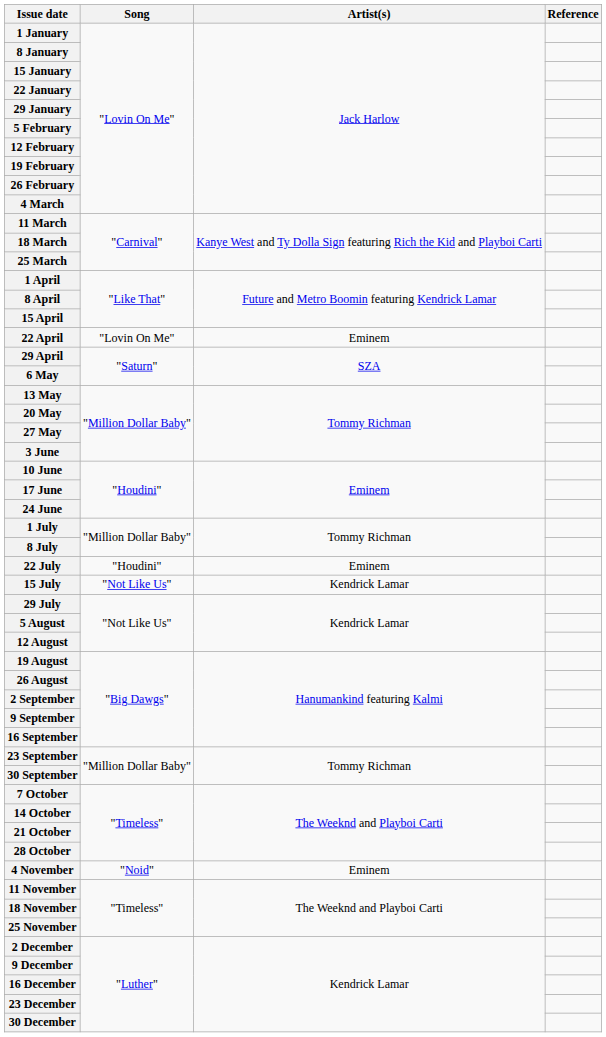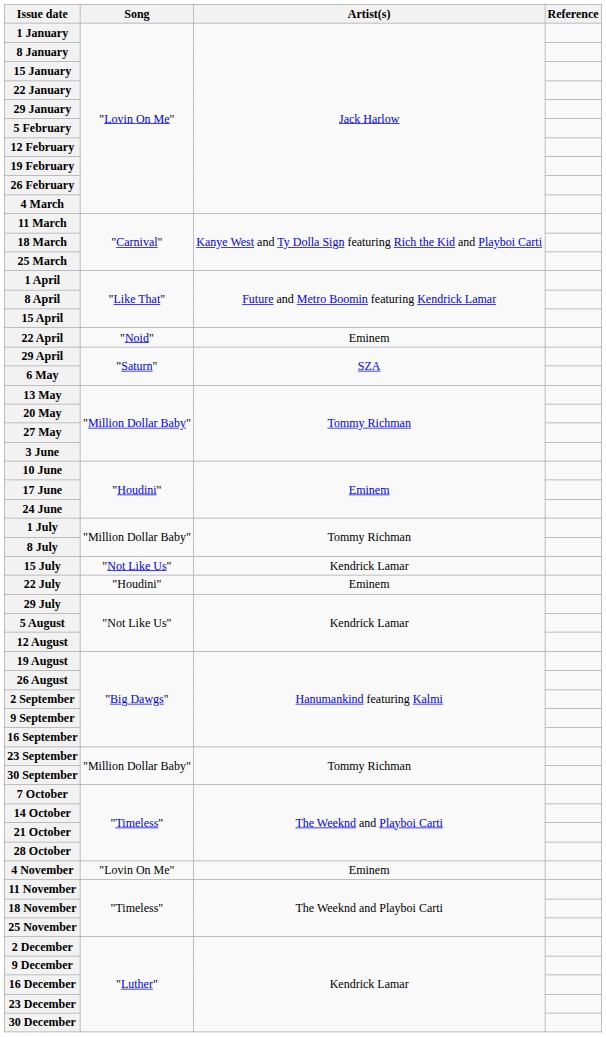 <table class="wikitable plainrowheaders">
 <tr>
 <th scope="col">Issue date</th>
 <th scope="col">Song</th>
 <th scope="col">Artist(s)</th>
 <th scope="col">Reference</th>
 </tr>
 <tr>
 <th scope="row">1 January</th>
 <td align=center rowspan=10>"<a href='#'>Lovin On Me</a>"</td>
 <td align=center rowspan=10><a href='#'>Jack Harlow</a></td>
 <td align="center"></td>
 </tr>
 <tr>
 <th scope="row">8 January</th>
 <td align="center"></td>
 </tr>
 <tr>
 <th scope="row">15 January</th>
 <td align="center"></td>
 </tr>
 <tr>
 <th scope="row">22 January</th>
 <td align="center"></td>
 </tr>
 <tr>
 <th scope="row">29 January</th>
 <td align="center"></td>
 </tr>
 <tr>
 <th scope="row">5 February</th>
 <td align="center"></td>
 </tr>
 <tr>
 <th scope="row">12 February</th>
 <td align="center"></td>
 </tr>
 <tr>
 <th scope="row">19 February</th>
 <td align="center"></td>
 </tr>
 <tr>
 <th scope="row">26 February</th>
 <td align="center"></td>
 </tr>
 <tr>
 <th scope="row">4 March</th>
 <td align="center"></td>
 </tr>
 <tr>
 <th scope="row">11 March</th>
 <td align=center rowspan=3>"<a href='#'>Carnival</a>"</td>
 <td align=center rowspan=3><a href='#'>Kanye West</a> and <a href='#'>Ty Dolla Sign</a> featuring <a href='#'>Rich the Kid</a> and <a href='#'>Playboi Carti</a></td>
 <td align="center"></td>
 </tr>
 <tr>
 <th scope="row">18 March</th>
 <td align="center"></td>
 </tr>
 <tr>
 <th scope="row">25 March</th>
 <td align="center"></td>
 </tr>
 <tr>
 <th scope="row">1 April</th>
 <td align=center rowspan=3>"<a href='#'>Like That</a>"</td>
 <td align=center rowspan=3><a href='#'>Future</a> and <a href='#'>Metro Boomin</a> featuring <a href='#'>Kendrick Lamar</a></td>
 <td align="center"></td>
 </tr>
 <tr>
 <th scope="row">8 April</th>
 <td align="center"></td>
 </tr>
 <tr>
 <th scope="row">15 April</th>
 <td align="center"></td>
 </tr>
 <tr>
 <th scope="row">22 April</th>
-<td align=center>"Lovin On Me"</td>
+<td align=center>"<a href='#'>Noid</a>"</td>
 <td align=center>Eminem</td>
 <td align="center"></td>
 </tr>
 <tr>
 <th scope="row">29 April</th>
 <td align=center rowspan=2>"<a href='#'>Saturn</a>"</td>
 <td align=center rowspan=2><a href='#'>SZA</a></td>
 <td align="center"></td>
 </tr>
 <tr>
 <th scope="row">6 May</th>
 <td align="center"></td>
 </tr>
 <tr>
 <th scope="row">13 May</th>
 <td align=center rowspan=4>"<a href='#'>Million Dollar Baby</a>"</td>
 <td align=center rowspan=4><a href='#'>Tommy Richman</a></td>
 <td align="center"></td>
 </tr>
 <tr>
 <th scope="row">20 May</th>
 <td align="center"></td>
 </tr>
 <tr>
 <th scope="row">27 May</th>
 <td align="center"></td>
 </tr>
 <tr>
 <th scope="row">3 June</th>
 <td align="center"></td>
 </tr>
 <tr>
 <th scope="row">10 June</th>
 <td align=center rowspan=3>"<a href='#'>Houdini</a>"</td>
 <td align=center rowspan=3><a href='#'>Eminem</a></td>
 <td align="center"></td>
 </tr>
 <tr>
 <th scope="row">17 June</th>
 <td align="center"></td>
 </tr>
 <tr>
 <th scope="row">24 June</th>
 <td align="center"></td>
 </tr>
 <tr>
 <th scope="row">1 July</th>
 <td align=center rowspan=2>"Million Dollar Baby"</td>
 <td align=center rowspan=2>Tommy Richman</td>
 <td align="center"></td>
 </tr>
 <tr>
 <th scope="row">8 July</th>
 <td align="center"></td>
 </tr>
 <tr>
+<th scope="row">15 July</th>
+<td align=center>"<a href='#'>Not Like Us</a>"</td>
+<td align=center>Kendrick Lamar</td>
+<td align="center"></td>
+</tr>
+<tr>
 <th scope="row">22 July</th>
 <td align=center>"Houdini"</td>
 <td align=center>Eminem</td>
-<td align="center"></td>
-</tr>
-<tr>
-<th scope="row">15 July</th>
-<td align=center>"<a href='#'>Not Like Us</a>"</td>
-<td align=center>Kendrick Lamar</td>
 <td align="center"></td>
 </tr>
 <tr>
 <th scope="row">29 July</th>
 <td align=center rowspan=3>"Not Like Us"</td>
 <td align=center rowspan=3>Kendrick Lamar</td>
 <td align="center"></td>
 </tr>
 <tr>
 <th scope="row">5 August</th>
 <td align="center"></td>
 </tr>
 <tr>
 <th scope="row">12 August</th>
 <td align="center"></td>
 </tr>
 <tr>
 <th scope="row">19 August</th>
 <td align=center rowspan=5>"<a href='#'>Big Dawgs</a>"</td>
 <td align=center rowspan=5><a href='#'>Hanumankind</a> featuring <a href='#'>Kalmi</a></td>
 <td align="center"></td>
 </tr>
 <tr>
 <th scope="row">26 August</th>
 <td align="center"></td>
 </tr>
 <tr>
 <th scope="row">2 September</th>
 <td align="center"></td>
 </tr>
 <tr>
 <th scope="row">9 September</th>
 <td align="center"></td>
 </tr>
 <tr>
 <th scope="row">16 September</th>
 <td align="center"></td>
 </tr>
 <tr>
 <th scope="row">23 September</th>
 <td align=center rowspan=2>"Million Dollar Baby"</td>
 <td align=center rowspan=2>Tommy Richman</td>
 <td align="center"></td>
 </tr>
 <tr>
 <th scope="row">30 September</th>
 <td align="center"></td>
 </tr>
 <tr>
 <th scope="row">7 October</th>
 <td align=center rowspan=4>"<a href='#'>Timeless</a>"</td>
 <td align=center rowspan=4><a href='#'>The Weeknd</a> and <a href='#'>Playboi Carti</a></td>
 <td align="center"></td>
 </tr>
 <tr>
 <th scope="row">14 October</th>
 <td align="center"></td>
 </tr>
 <tr>
 <th scope="row">21 October</th>
 <td align="center"></td>
 </tr>
 <tr>
 <th scope="row">28 October</th>
 <td align="center"></td>
 </tr>
 <tr>
 <th scope="row">4 November</th>
-<td align=center>"<a href='#'>Noid</a>"</td>
+<td align=center>"Lovin On Me"</td>
 <td align=center>Eminem</td>
 <td align="center"></td>
 </tr>
 <tr>
 <th scope="row">11 November</th>
 <td align=center rowspan=3>"Timeless"</td>
 <td align=center rowspan=3>The Weeknd and Playboi Carti</td>
 <td align="center"></td>
 </tr>
 <tr>
 <th scope="row">18 November</th>
 <td align="center"></td>
 </tr>
 <tr>
 <th scope="row">25 November</th>
 <td align="center"></td>
 </tr>
 <tr>
 <th scope="row">2 December</th>
 <td align=center rowspan=5>"<a href='#'>Luther</a>"</td>
 <td align=center rowspan=5>Kendrick Lamar</td>
 <td align="center"></td>
 </tr>
 <tr>
 <th scope="row">9 December</th>
 <td align="center"></td>
 </tr>
 <tr>
 <th scope="row">16 December</th>
 <td align="center"></td>
 </tr>
 <tr>
 <th scope="row">23 December</th>
 <td align="center"></td>
 </tr>
 <tr>
 <th scope="row">30 December</th>
 <td align="center"></td>
 </tr>
 </table>
